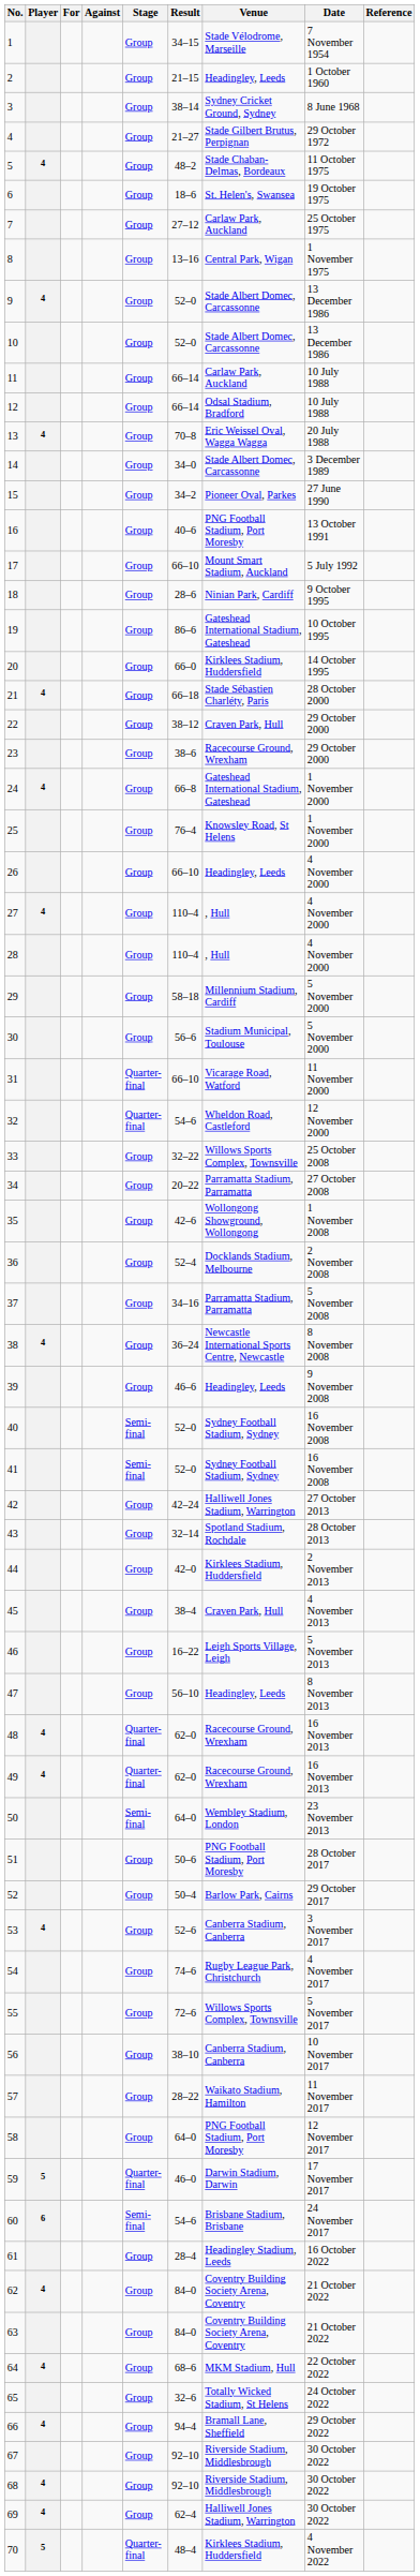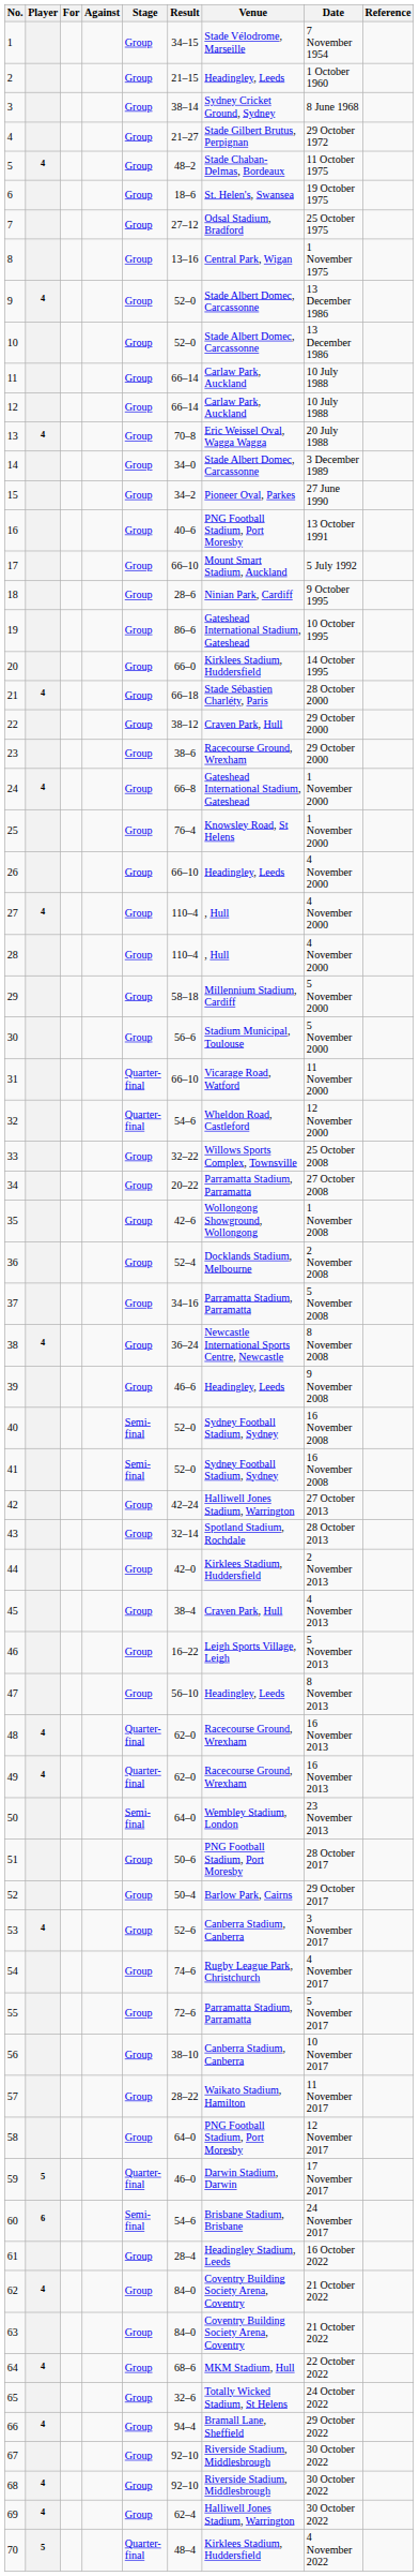 <table class="wikitable plainrowheaders sortable">
 <tr>
 <th scope="col">No.</th>
 <th scope="col">Player</th>
 <th scope="col">For</th>
 <th scope="col">Against</th>
 <th scope="col">Stage</th>
 <th scope="col">Result</th>
 <th scope="col">Venue</th>
 <th scope="col">Date</th>
 <th scope="col" class=unsortable>Reference</th>
 </tr>
 <tr>
 <td>1</td>
 <th scope="row"></th>
 <td></td>
 <td></td>
 <td><a href='#'>Group</a></td>
 <td align="center">34–15</td>
 <td><a href='#'>Stade Vélodrome</a>, <a href='#'>Marseille</a></td>
 <td>7 November 1954</td>
 <td align="center"></td>
 </tr>
 <tr>
 <td>2</td>
 <th scope="row"></th>
 <td></td>
 <td></td>
 <td><a href='#'>Group</a></td>
 <td align="center">21–15</td>
 <td><a href='#'>Headingley</a>, <a href='#'>Leeds</a></td>
 <td>1 October 1960</td>
 <td align="center"></td>
 </tr>
 <tr>
 <td>3</td>
 <th scope="row"></th>
 <td></td>
 <td></td>
 <td><a href='#'>Group</a></td>
 <td align="center">38–14</td>
 <td><a href='#'>Sydney Cricket Ground</a>, <a href='#'>Sydney</a></td>
 <td>8 June 1968</td>
 <td align="center"></td>
 </tr>
 <tr>
 <td>4</td>
 <th scope="row"></th>
 <td></td>
 <td></td>
 <td><a href='#'>Group</a></td>
 <td align="center">21–27</td>
 <td><a href='#'>Stade Gilbert Brutus</a>, <a href='#'>Perpignan</a></td>
 <td>29 October 1972</td>
 <td align="center"></td>
 </tr>
 <tr>
 <td>5</td>
 <th scope="row"><sup>4</sup></th>
 <td></td>
 <td></td>
 <td><a href='#'>Group</a></td>
 <td align="center">48–2</td>
 <td><a href='#'>Stade Chaban-Delmas</a>, <a href='#'>Bordeaux</a></td>
 <td>11 October 1975</td>
 <td align="center"></td>
 </tr>
 <tr>
 <td>6</td>
 <th scope="row"></th>
 <td></td>
 <td></td>
 <td><a href='#'>Group</a></td>
 <td align="center">18–6</td>
 <td><a href='#'>St. Helen's</a>, <a href='#'>Swansea</a></td>
 <td>19 October 1975</td>
 <td align="center"></td>
 </tr>
 <tr>
 <td>7</td>
 <th scope="row"></th>
 <td></td>
 <td></td>
 <td><a href='#'>Group</a></td>
 <td align="center">27–12</td>
-<td><a href='#'>Carlaw Park</a>, <a href='#'>Auckland</a></td>
+<td><a href='#'>Odsal Stadium</a>, <a href='#'>Bradford</a></td>
 <td>25 October 1975</td>
 <td align="center"></td>
 </tr>
 <tr>
 <td>8</td>
 <th scope="row"></th>
 <td></td>
 <td></td>
 <td><a href='#'>Group</a></td>
 <td align="center">13–16</td>
 <td><a href='#'>Central Park</a>, <a href='#'>Wigan</a></td>
 <td>1 November 1975</td>
 <td align="center"></td>
 </tr>
 <tr>
 <td>9</td>
 <th scope="row"><sup>4</sup></th>
 <td></td>
 <td></td>
 <td><a href='#'>Group</a></td>
 <td align="center">52–0</td>
 <td><a href='#'>Stade Albert Domec</a>, <a href='#'>Carcassonne</a></td>
 <td>13 December 1986</td>
 <td align="center"></td>
 </tr>
 <tr>
 <td>10</td>
 <th scope="row"></th>
 <td></td>
 <td></td>
 <td><a href='#'>Group</a></td>
 <td align="center">52–0</td>
 <td><a href='#'>Stade Albert Domec</a>, <a href='#'>Carcassonne</a></td>
 <td>13 December 1986</td>
 <td align="center"></td>
 </tr>
 <tr>
 <td>11</td>
 <th scope="row"></th>
 <td></td>
 <td></td>
 <td><a href='#'>Group</a></td>
 <td align="center">66–14</td>
 <td><a href='#'>Carlaw Park</a>, <a href='#'>Auckland</a></td>
 <td>10 July 1988</td>
 <td align="center"></td>
 </tr>
 <tr>
 <td>12</td>
 <th scope="row"></th>
 <td></td>
 <td></td>
 <td><a href='#'>Group</a></td>
 <td align="center">66–14</td>
-<td><a href='#'>Odsal Stadium</a>, <a href='#'>Bradford</a></td>
+<td><a href='#'>Carlaw Park</a>, <a href='#'>Auckland</a></td>
 <td>10 July 1988</td>
 <td align="center"></td>
 </tr>
 <tr>
 <td>13</td>
 <th scope="row"><sup>4</sup></th>
 <td></td>
 <td></td>
 <td><a href='#'>Group</a></td>
 <td align="center">70–8</td>
 <td><a href='#'>Eric Weissel Oval</a>, <a href='#'>Wagga Wagga</a></td>
 <td>20 July 1988</td>
 <td align="center"></td>
 </tr>
 <tr>
 <td>14</td>
 <th scope="row"></th>
 <td></td>
 <td></td>
 <td><a href='#'>Group</a></td>
 <td align="center">34–0</td>
 <td><a href='#'>Stade Albert Domec</a>, <a href='#'>Carcassonne</a></td>
 <td>3 December 1989</td>
 <td align="center"></td>
 </tr>
 <tr>
 <td>15</td>
 <th scope="row"></th>
 <td></td>
 <td></td>
 <td><a href='#'>Group</a></td>
 <td align="center">34–2</td>
 <td><a href='#'>Pioneer Oval</a>, <a href='#'>Parkes</a></td>
 <td>27 June 1990</td>
 <td align="center"></td>
 </tr>
 <tr>
 <td>16</td>
 <th scope="row"></th>
 <td></td>
 <td></td>
 <td><a href='#'>Group</a></td>
 <td align="center">40–6</td>
 <td><a href='#'>PNG Football Stadium</a>, <a href='#'>Port Moresby</a></td>
 <td>13 October 1991</td>
 <td align="center"></td>
 </tr>
 <tr>
 <td>17</td>
 <th scope="row"></th>
 <td></td>
 <td></td>
 <td><a href='#'>Group</a></td>
 <td align="center">66–10</td>
 <td><a href='#'>Mount Smart Stadium</a>, <a href='#'>Auckland</a></td>
 <td>5 July 1992</td>
 <td align="center"></td>
 </tr>
 <tr>
 <td>18</td>
 <th scope="row"></th>
 <td></td>
 <td></td>
 <td><a href='#'>Group</a></td>
 <td align="center">28–6</td>
 <td><a href='#'>Ninian Park</a>, <a href='#'>Cardiff</a></td>
 <td>9 October 1995</td>
 <td align="center"></td>
 </tr>
 <tr>
 <td>19</td>
 <th scope="row"></th>
 <td></td>
 <td></td>
 <td><a href='#'>Group</a></td>
 <td align="center">86–6</td>
 <td><a href='#'>Gateshead International Stadium</a>, <a href='#'>Gateshead</a></td>
 <td>10 October 1995</td>
 <td align="center"></td>
 </tr>
 <tr>
 <td>20</td>
 <th scope="row"></th>
 <td></td>
 <td></td>
 <td><a href='#'>Group</a></td>
 <td align="center">66–0</td>
 <td><a href='#'>Kirklees Stadium</a>, <a href='#'>Huddersfield</a></td>
 <td>14 October 1995</td>
 <td align="center"></td>
 </tr>
 <tr>
 <td>21</td>
 <th scope="row"><sup>4</sup></th>
 <td></td>
 <td></td>
 <td><a href='#'>Group</a></td>
 <td align="center">66–18</td>
 <td><a href='#'>Stade Sébastien Charléty</a>, <a href='#'>Paris</a></td>
 <td>28 October 2000</td>
 <td align="center"></td>
 </tr>
 <tr>
 <td>22</td>
 <th scope="row"></th>
 <td></td>
 <td></td>
 <td><a href='#'>Group</a></td>
 <td align="center">38–12</td>
 <td><a href='#'>Craven Park</a>, <a href='#'>Hull</a></td>
 <td>29 October 2000</td>
 <td align="center"></td>
 </tr>
 <tr>
 <td>23</td>
 <th scope="row"></th>
 <td></td>
 <td></td>
 <td><a href='#'>Group</a></td>
 <td align="center">38–6</td>
 <td><a href='#'>Racecourse Ground</a>, <a href='#'>Wrexham</a></td>
 <td>29 October 2000</td>
 <td align="center"></td>
 </tr>
 <tr>
 <td>24</td>
 <th scope="row"><sup>4</sup></th>
 <td></td>
 <td></td>
 <td><a href='#'>Group</a></td>
 <td align="center">66–8</td>
 <td><a href='#'>Gateshead International Stadium</a>, <a href='#'>Gateshead</a></td>
 <td>1 November 2000</td>
 <td align="center"></td>
 </tr>
 <tr>
 <td>25</td>
 <th scope="row"></th>
 <td></td>
 <td></td>
 <td><a href='#'>Group</a></td>
 <td align="center">76–4</td>
 <td><a href='#'>Knowsley Road</a>, <a href='#'>St Helens</a></td>
 <td>1 November 2000</td>
 <td align="center"></td>
 </tr>
 <tr>
 <td>26</td>
 <th scope="row"></th>
 <td></td>
 <td></td>
 <td><a href='#'>Group</a></td>
 <td align="center">66–10</td>
 <td><a href='#'>Headingley</a>, <a href='#'>Leeds</a></td>
 <td>4 November 2000</td>
 <td align="center"></td>
 </tr>
 <tr>
 <td>27</td>
 <th scope="row"><sup>4</sup></th>
 <td></td>
 <td></td>
 <td><a href='#'>Group</a></td>
 <td align="center">110–4</td>
 <td>, <a href='#'>Hull</a></td>
 <td>4 November 2000</td>
 <td align="center"></td>
 </tr>
 <tr>
 <td>28</td>
 <th scope="row"></th>
 <td></td>
 <td></td>
 <td><a href='#'>Group</a></td>
 <td align="center">110–4</td>
 <td>, <a href='#'>Hull</a></td>
 <td>4 November 2000</td>
 <td align="center"></td>
 </tr>
 <tr>
 <td>29</td>
 <th scope="row"></th>
 <td></td>
 <td></td>
 <td><a href='#'>Group</a></td>
 <td align="center">58–18</td>
 <td><a href='#'>Millennium Stadium</a>, <a href='#'>Cardiff</a></td>
 <td>5 November 2000</td>
 <td align="center"></td>
 </tr>
 <tr>
 <td>30</td>
 <th scope="row"></th>
 <td></td>
 <td></td>
 <td><a href='#'>Group</a></td>
 <td align="center">56–6</td>
 <td><a href='#'>Stadium Municipal</a>, <a href='#'>Toulouse</a></td>
 <td>5 November 2000</td>
 <td align="center"></td>
 </tr>
 <tr>
 <td>31</td>
 <th scope="row"></th>
 <td></td>
 <td></td>
 <td><a href='#'>Quarter-final</a></td>
 <td align="center">66–10</td>
 <td><a href='#'>Vicarage Road</a>, <a href='#'>Watford</a></td>
 <td>11 November 2000</td>
 <td align="center"></td>
 </tr>
 <tr>
 <td>32</td>
 <th scope="row"></th>
 <td></td>
 <td></td>
 <td><a href='#'>Quarter-final</a></td>
 <td align="center">54–6</td>
 <td><a href='#'>Wheldon Road</a>, <a href='#'>Castleford</a></td>
 <td>12 November 2000</td>
 <td align="center"></td>
 </tr>
 <tr>
 <td>33</td>
 <th scope="row"></th>
 <td></td>
 <td></td>
 <td><a href='#'>Group</a></td>
 <td align="center">32–22</td>
 <td><a href='#'>Willows Sports Complex</a>, <a href='#'>Townsville</a></td>
 <td>25 October 2008</td>
 <td align="center"></td>
 </tr>
 <tr>
 <td>34</td>
 <th scope="row"></th>
 <td></td>
 <td></td>
 <td><a href='#'>Group</a></td>
 <td align="center">20–22</td>
 <td><a href='#'>Parramatta Stadium</a>, <a href='#'>Parramatta</a></td>
 <td>27 October 2008</td>
 <td align="center"></td>
 </tr>
 <tr>
 <td>35</td>
 <th scope="row"></th>
 <td></td>
 <td></td>
 <td><a href='#'>Group</a></td>
 <td align="center">42–6</td>
 <td><a href='#'>Wollongong Showground</a>, <a href='#'>Wollongong</a></td>
 <td>1 November 2008</td>
 <td align="center"></td>
 </tr>
 <tr>
 <td>36</td>
 <th scope="row"></th>
 <td></td>
 <td></td>
 <td><a href='#'>Group</a></td>
 <td align="center">52–4</td>
 <td><a href='#'>Docklands Stadium</a>, <a href='#'>Melbourne</a></td>
 <td>2 November 2008</td>
 <td align="center"></td>
 </tr>
 <tr>
 <td>37</td>
 <th scope="row"></th>
 <td></td>
 <td></td>
 <td><a href='#'>Group</a></td>
 <td align="center">34–16</td>
 <td><a href='#'>Parramatta Stadium</a>, <a href='#'>Parramatta</a></td>
 <td>5 November 2008</td>
 <td align="center"></td>
 </tr>
 <tr>
 <td>38</td>
 <th scope="row"><sup>4</sup></th>
 <td></td>
 <td></td>
 <td><a href='#'>Group</a></td>
 <td align="center">36–24</td>
 <td><a href='#'>Newcastle International Sports Centre</a>, <a href='#'>Newcastle</a></td>
 <td>8 November 2008</td>
 <td align="center"></td>
 </tr>
 <tr>
 <td>39</td>
 <th scope="row"></th>
 <td></td>
 <td></td>
 <td><a href='#'>Group</a></td>
 <td align="center">46–6</td>
 <td><a href='#'>Headingley</a>, <a href='#'>Leeds</a></td>
 <td>9 November 2008</td>
 <td align="center"></td>
 </tr>
 <tr>
 <td>40</td>
 <th scope="row"></th>
 <td></td>
 <td></td>
 <td><a href='#'>Semi-final</a></td>
 <td align="center">52–0</td>
 <td><a href='#'>Sydney Football Stadium</a>, <a href='#'>Sydney</a></td>
 <td>16 November 2008</td>
 <td align="center"></td>
 </tr>
 <tr>
 <td>41</td>
 <th scope="row"></th>
 <td></td>
 <td></td>
 <td><a href='#'>Semi-final</a></td>
 <td align="center">52–0</td>
 <td><a href='#'>Sydney Football Stadium</a>, <a href='#'>Sydney</a></td>
 <td>16 November 2008</td>
 <td align="center"></td>
 </tr>
 <tr>
 <td>42</td>
 <th scope="row"></th>
 <td></td>
 <td></td>
 <td><a href='#'>Group</a></td>
 <td align="center">42–24</td>
 <td><a href='#'>Halliwell Jones Stadium</a>, <a href='#'>Warrington</a></td>
 <td>27 October 2013</td>
 <td align="center"></td>
 </tr>
 <tr>
 <td>43</td>
 <th scope="row"></th>
 <td></td>
 <td></td>
 <td><a href='#'>Group</a></td>
 <td align="center">32–14</td>
 <td><a href='#'>Spotland Stadium</a>, <a href='#'>Rochdale</a></td>
 <td>28 October 2013</td>
 <td align="center"></td>
 </tr>
 <tr>
 <td>44</td>
 <th scope="row"></th>
 <td></td>
 <td></td>
 <td><a href='#'>Group</a></td>
 <td align="center">42–0</td>
 <td><a href='#'>Kirklees Stadium</a>, <a href='#'>Huddersfield</a></td>
 <td>2 November 2013</td>
 <td align="center"></td>
 </tr>
 <tr>
 <td>45</td>
 <th scope="row"></th>
 <td></td>
 <td></td>
 <td><a href='#'>Group</a></td>
 <td align="center">38–4</td>
 <td><a href='#'>Craven Park</a>, <a href='#'>Hull</a></td>
 <td>4 November 2013</td>
 <td align="center"></td>
 </tr>
 <tr>
 <td>46</td>
 <th scope="row"></th>
 <td></td>
 <td></td>
 <td><a href='#'>Group</a></td>
 <td align="center">16–22</td>
 <td><a href='#'>Leigh Sports Village</a>, <a href='#'>Leigh</a></td>
 <td>5 November 2013</td>
 <td align="center"></td>
 </tr>
 <tr>
 <td>47</td>
 <th scope="row"></th>
 <td></td>
 <td></td>
 <td><a href='#'>Group</a></td>
 <td align="center">56–10</td>
 <td><a href='#'>Headingley</a>, <a href='#'>Leeds</a></td>
 <td>8 November 2013</td>
 <td align="center"></td>
 </tr>
 <tr>
 <td>48</td>
 <th scope="row"><sup>4</sup></th>
 <td></td>
 <td></td>
 <td><a href='#'>Quarter-final</a></td>
 <td align="center">62–0</td>
 <td><a href='#'>Racecourse Ground</a>, <a href='#'>Wrexham</a></td>
 <td>16 November 2013</td>
 <td align="center"></td>
 </tr>
 <tr>
 <td>49</td>
 <th scope="row"><sup>4</sup></th>
 <td></td>
 <td></td>
 <td><a href='#'>Quarter-final</a></td>
 <td align="center">62–0</td>
 <td><a href='#'>Racecourse Ground</a>, <a href='#'>Wrexham</a></td>
 <td>16 November 2013</td>
 <td align="center"></td>
 </tr>
 <tr>
 <td>50</td>
 <th scope="row"></th>
 <td></td>
 <td></td>
 <td><a href='#'>Semi-final</a></td>
 <td align="center">64–0</td>
 <td><a href='#'>Wembley Stadium</a>, <a href='#'>London</a></td>
 <td>23 November 2013</td>
 <td align="center"></td>
 </tr>
 <tr>
 <td>51</td>
 <th scope="row"></th>
 <td></td>
 <td></td>
 <td><a href='#'>Group</a></td>
 <td align="center">50–6</td>
 <td><a href='#'>PNG Football Stadium</a>, <a href='#'>Port Moresby</a></td>
 <td>28 October 2017</td>
 <td align="center"></td>
 </tr>
 <tr>
 <td>52</td>
 <th scope="row"></th>
 <td></td>
 <td></td>
 <td><a href='#'>Group</a></td>
 <td align="center">50–4</td>
 <td><a href='#'>Barlow Park</a>, <a href='#'>Cairns</a></td>
 <td>29 October 2017</td>
 <td align="center"></td>
 </tr>
 <tr>
 <td>53</td>
 <th scope="row"><sup>4</sup></th>
 <td></td>
 <td></td>
 <td><a href='#'>Group</a></td>
 <td align="center">52–6</td>
 <td><a href='#'>Canberra Stadium</a>, <a href='#'>Canberra</a></td>
 <td>3 November 2017</td>
 <td align="center"></td>
 </tr>
 <tr>
 <td>54</td>
 <th scope="row"></th>
 <td></td>
 <td></td>
 <td><a href='#'>Group</a></td>
 <td align="center">74–6</td>
 <td><a href='#'>Rugby League Park</a>, <a href='#'>Christchurch</a></td>
 <td>4 November 2017</td>
 <td align="center"></td>
 </tr>
 <tr>
 <td>55</td>
 <th scope="row"></th>
 <td></td>
 <td></td>
 <td><a href='#'>Group</a></td>
 <td align="center">72–6</td>
-<td><a href='#'>Willows Sports Complex</a>, <a href='#'>Townsville</a></td>
+<td><a href='#'>Parramatta Stadium</a>, <a href='#'>Parramatta</a></td>
 <td>5 November 2017</td>
 <td align="center"></td>
 </tr>
 <tr>
 <td>56</td>
 <th scope="row"></th>
 <td></td>
 <td></td>
 <td><a href='#'>Group</a></td>
 <td align="center">38–10</td>
 <td><a href='#'>Canberra Stadium</a>, <a href='#'>Canberra</a></td>
 <td>10 November 2017</td>
 <td align="center"></td>
 </tr>
 <tr>
 <td>57</td>
 <th scope="row"></th>
 <td></td>
 <td></td>
 <td><a href='#'>Group</a></td>
 <td align="center">28–22</td>
 <td><a href='#'>Waikato Stadium</a>, <a href='#'>Hamilton</a></td>
 <td>11 November 2017</td>
 <td align="center"></td>
 </tr>
 <tr>
 <td>58</td>
 <th scope="row"></th>
 <td></td>
 <td></td>
 <td><a href='#'>Group</a></td>
 <td align="center">64–0</td>
 <td><a href='#'>PNG Football Stadium</a>, <a href='#'>Port Moresby</a></td>
 <td>12 November 2017</td>
 <td align="center"></td>
 </tr>
 <tr>
 <td>59</td>
 <th scope="row"><sup>5</sup></th>
 <td></td>
 <td></td>
 <td><a href='#'>Quarter-final</a></td>
 <td align="center">46–0</td>
 <td><a href='#'>Darwin Stadium</a>, <a href='#'>Darwin</a></td>
 <td>17 November 2017</td>
 <td align="center"></td>
 </tr>
 <tr>
 <td>60</td>
 <th scope="row"><sup>6</sup></th>
 <td></td>
 <td></td>
 <td><a href='#'>Semi-final</a></td>
 <td align="center">54–6</td>
 <td><a href='#'>Brisbane Stadium</a>, <a href='#'>Brisbane</a></td>
 <td>24 November 2017</td>
 <td align="center"></td>
 </tr>
 <tr>
 <td>61</td>
 <th scope="row"></th>
 <td></td>
 <td></td>
 <td><a href='#'>Group</a></td>
 <td align="center">28–4</td>
 <td><a href='#'>Headingley Stadium</a>, <a href='#'>Leeds</a></td>
 <td>16 October 2022</td>
 <td align="center"></td>
 </tr>
 <tr>
 <td>62</td>
 <th scope="row"><sup>4</sup></th>
 <td></td>
 <td></td>
 <td><a href='#'>Group</a></td>
 <td align="center">84–0</td>
 <td><a href='#'>Coventry Building Society Arena</a>, <a href='#'>Coventry</a></td>
 <td>21 October 2022</td>
 <td align="center"></td>
 </tr>
 <tr>
 <td>63</td>
 <th scope="row"></th>
 <td></td>
 <td></td>
 <td><a href='#'>Group</a></td>
 <td align="center">84–0</td>
 <td><a href='#'>Coventry Building Society Arena</a>, <a href='#'>Coventry</a></td>
 <td>21 October 2022</td>
 <td align="center"></td>
 </tr>
 <tr>
 <td>64</td>
 <th scope="row"><sup>4</sup></th>
 <td></td>
 <td></td>
 <td><a href='#'>Group</a></td>
 <td align="center">68–6</td>
 <td><a href='#'>MKM Stadium</a>, <a href='#'>Hull</a></td>
 <td>22 October 2022</td>
 <td align="center"></td>
 </tr>
 <tr>
 <td>65</td>
 <th scope="row"></th>
 <td></td>
 <td></td>
 <td><a href='#'>Group</a></td>
 <td align="center">32–6</td>
 <td><a href='#'>Totally Wicked Stadium</a>, <a href='#'>St Helens</a></td>
 <td>24 October 2022</td>
 <td align="center"></td>
 </tr>
 <tr>
 <td>66</td>
 <th scope="row"><sup>4</sup></th>
 <td></td>
 <td></td>
 <td><a href='#'>Group</a></td>
 <td align="center">94–4</td>
 <td><a href='#'>Bramall Lane</a>, <a href='#'>Sheffield</a></td>
 <td>29 October 2022</td>
 <td align="center"></td>
 </tr>
 <tr>
 <td>67</td>
 <th scope="row"></th>
 <td></td>
 <td></td>
 <td><a href='#'>Group</a></td>
 <td align="center">92–10</td>
 <td><a href='#'>Riverside Stadium</a>, <a href='#'>Middlesbrough</a></td>
 <td>30 October 2022</td>
 <td align="center"></td>
 </tr>
 <tr>
 <td>68</td>
 <th scope="row"><sup>4</sup></th>
 <td></td>
 <td></td>
 <td><a href='#'>Group</a></td>
 <td align="center">92–10</td>
 <td><a href='#'>Riverside Stadium</a>, <a href='#'>Middlesbrough</a></td>
 <td>30 October 2022</td>
 <td align="center"></td>
 </tr>
 <tr>
 <td>69</td>
 <th scope="row"><sup>4</sup></th>
 <td></td>
 <td></td>
 <td><a href='#'>Group</a></td>
 <td align="center">62–4</td>
 <td><a href='#'>Halliwell Jones Stadium</a>, <a href='#'>Warrington</a></td>
 <td>30 October 2022</td>
 <td align="center"></td>
 </tr>
 <tr>
 <td>70</td>
 <th scope="row"><sup>5</sup></th>
 <td></td>
 <td></td>
 <td><a href='#'>Quarter-final</a></td>
 <td align="center">48–4</td>
 <td><a href='#'>Kirklees Stadium</a>, <a href='#'>Huddersfield</a></td>
 <td>4 November 2022</td>
 <td align="center"></td>
 </tr>
 </table>
